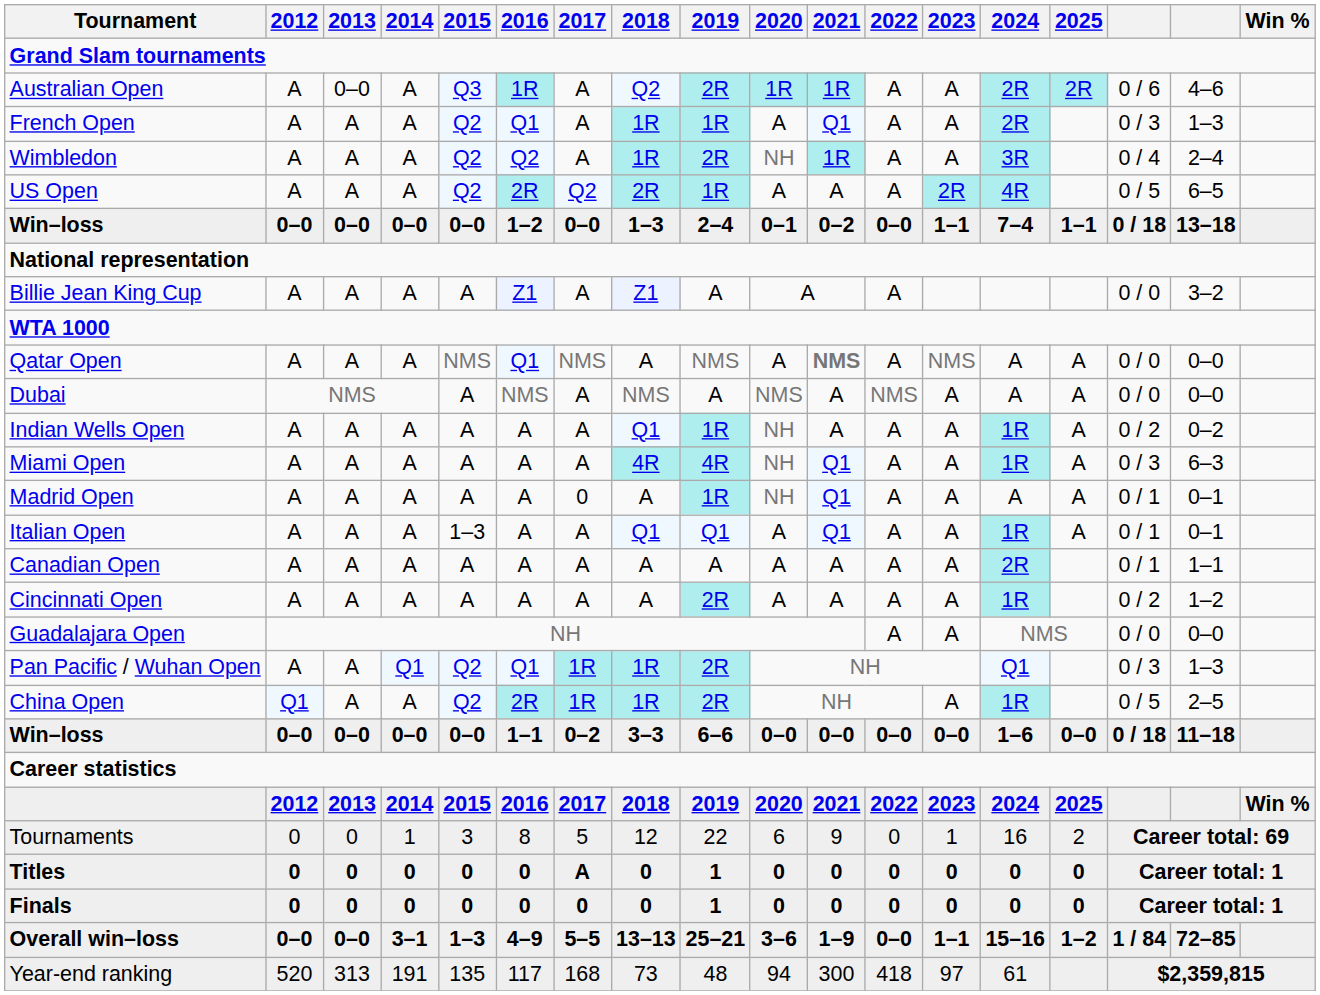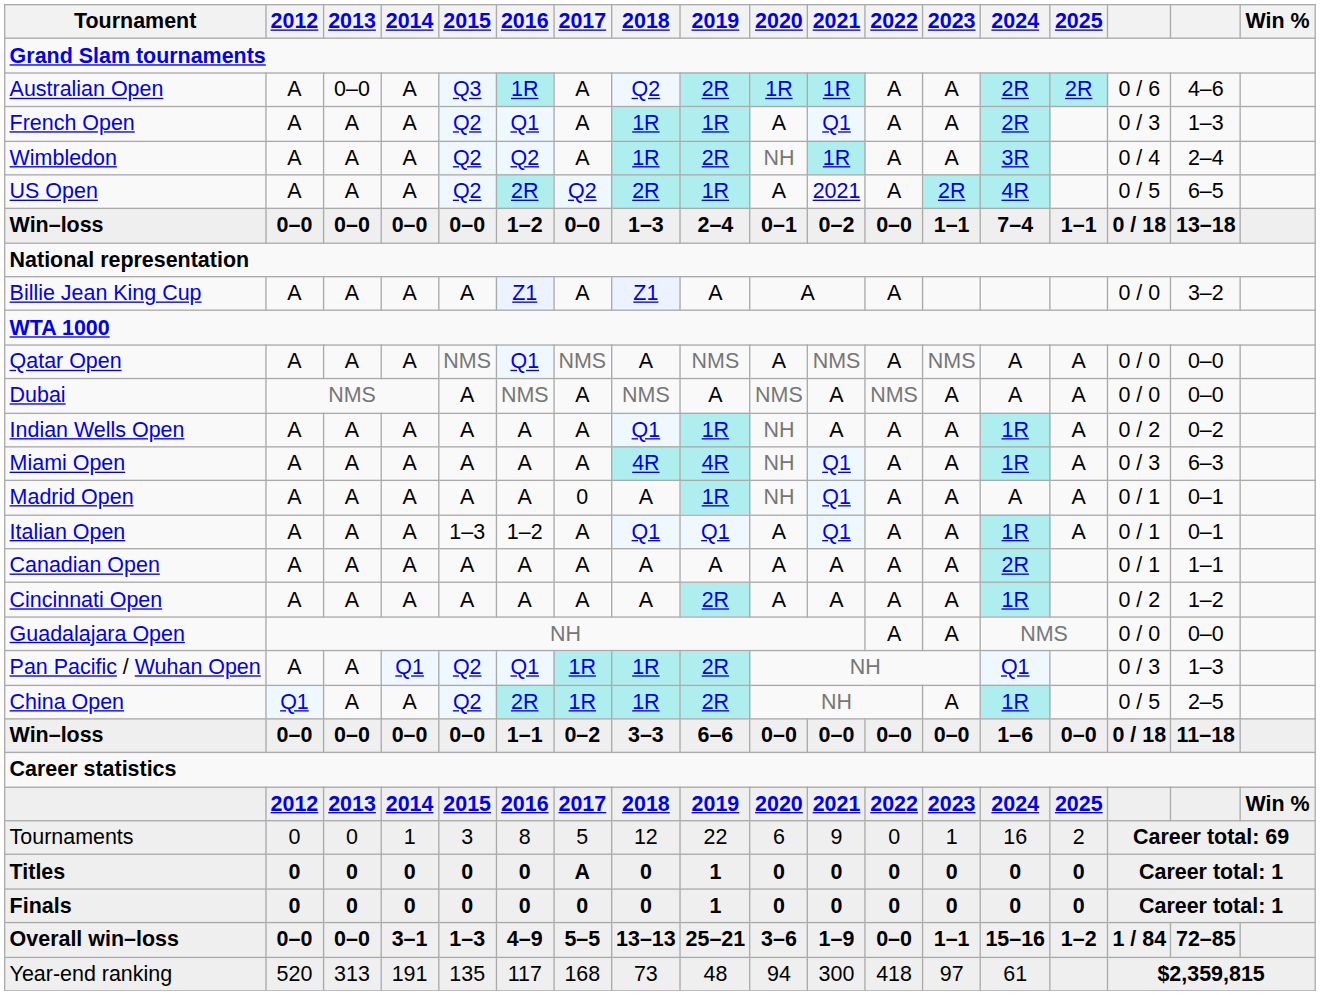 <table class=wikitable style=text-align:center>
 <tr>
 <th>Tournament</th>
 <th><a href='#'>2012</a></th>
 <th><a href='#'>2013</a></th>
 <th><a href='#'>2014</a></th>
 <th><a href='#'>2015</a></th>
 <th><a href='#'>2016</a></th>
 <th><a href='#'>2017</a></th>
 <th><a href='#'>2018</a></th>
 <th><a href='#'>2019</a></th>
 <th><a href='#'>2020</a></th>
 <th><a href='#'>2021</a></th>
 <th><a href='#'>2022</a></th>
 <th><a href='#'>2023</a></th>
 <th><a href='#'>2024</a></th>
 <th><a href='#'>2025</a></th>
 <th></th>
 <th></th>
 <th>Win %</th>
 </tr>
 <tr>
 <td colspan="18" style="text-align:left"><strong><a href='#'>Grand Slam tournaments</a></strong></td>
 </tr>
 <tr>
 <td style=text-align:left><a href='#'>Australian Open</a></td>
 <td>A</td>
 <td>0–0</td>
 <td>A</td>
 <td style=background:#f0f8ff><a href='#'>Q3</a></td>
 <td style=background:#afeeee><a href='#'>1R</a></td>
 <td>A</td>
 <td style=background:#f0f8ff><a href='#'>Q2</a></td>
 <td style=background:#afeeee><a href='#'>2R</a></td>
 <td style=background:#afeeee><a href='#'>1R</a></td>
 <td style=background:#afeeee><a href='#'>1R</a></td>
 <td>A</td>
 <td>A</td>
 <td style=background:#afeeee><a href='#'>2R</a></td>
 <td style=background:#afeeee><a href='#'>2R</a></td>
 <td>0 / 6</td>
 <td>4–6</td>
 <td></td>
 </tr>
 <tr>
 <td style=text-align:left><a href='#'>French Open</a></td>
 <td>A</td>
 <td>A</td>
 <td>A</td>
 <td style=background:#f0f8ff><a href='#'>Q2</a></td>
 <td style=background:#f0f8ff><a href='#'>Q1</a></td>
 <td>A</td>
 <td style=background:#afeeee><a href='#'>1R</a></td>
 <td style=background:#afeeee><a href='#'>1R</a></td>
 <td>A</td>
 <td style=background:#f0f8ff><a href='#'>Q1</a></td>
 <td>A</td>
 <td>A</td>
 <td style=background:#afeeee><a href='#'>2R</a></td>
 <td></td>
 <td>0 / 3</td>
 <td>1–3</td>
 <td></td>
 </tr>
 <tr>
 <td style=text-align:left><a href='#'>Wimbledon</a></td>
 <td>A</td>
 <td>A</td>
 <td>A</td>
 <td style=background:#f0f8ff><a href='#'>Q2</a></td>
 <td style=background:#f0f8ff><a href='#'>Q2</a></td>
 <td>A</td>
 <td style=background:#afeeee><a href='#'>1R</a></td>
 <td style=background:#afeeee><a href='#'>2R</a></td>
 <td style=color:#767676>NH</td>
 <td style=background:#afeeee><a href='#'>1R</a></td>
 <td>A</td>
 <td>A</td>
 <td style=background:#afeeee><a href='#'>3R</a></td>
 <td></td>
 <td>0 / 4</td>
 <td>2–4</td>
 <td></td>
 </tr>
 <tr>
 <td style=text-align:left><a href='#'>US Open</a></td>
 <td>A</td>
 <td>A</td>
 <td>A</td>
 <td style=background:#f0f8ff><a href='#'>Q2</a></td>
 <td style=background:#afeeee><a href='#'>2R</a></td>
 <td style=background:#f0f8ff><a href='#'>Q2</a></td>
 <td style=background:#afeeee><a href='#'>2R</a></td>
 <td style=background:#afeeee><a href='#'>1R</a></td>
 <td>A</td>
-<td>A</td>
+<td><a href='#'>2021</a></td>
 <td>A</td>
 <td style=background:#afeeee><a href='#'>2R</a></td>
 <td style=background:#afeeee><a href='#'>4R</a></td>
 <td></td>
 <td>0 / 5</td>
 <td>6–5</td>
 <td></td>
 </tr>
 <tr style=background:#efefef;font-weight:bold>
 <td style=text-align:left>Win–loss</td>
 <td>0–0</td>
 <td>0–0</td>
 <td>0–0</td>
 <td>0–0</td>
 <td>1–2</td>
 <td>0–0</td>
 <td>1–3</td>
 <td>2–4</td>
 <td>0–1</td>
 <td>0–2</td>
 <td>0–0</td>
 <td>1–1</td>
 <td>7–4</td>
 <td>1–1</td>
 <td>0 / 18</td>
 <td>13–18</td>
 <td></td>
 </tr>
 <tr>
 <td colspan="18" style="text-align:left"><strong>National representation</strong></td>
 </tr>
 <tr>
 <td style=text-align:left><a href='#'>Billie Jean King Cup</a></td>
 <td>A</td>
 <td>A</td>
 <td>A</td>
 <td>A</td>
 <td style=background:#ecf2ff><a href='#'>Z1</a></td>
 <td>A</td>
 <td style=background:#ecf2ff><a href='#'>Z1</a></td>
 <td>A</td>
 <td colspan=2>A</td>
 <td>A</td>
 <td></td>
 <td></td>
 <td></td>
 <td>0 / 0</td>
 <td>3–2</td>
 <td></td>
 </tr>
 <tr>
 <td colspan="18" style="text-align:left"><strong><a href='#'>WTA 1000</a></strong></td>
 </tr>
 <tr>
 <td style=text-align:left><a href='#'>Qatar Open</a></td>
 <td>A</td>
 <td>A</td>
 <td>A</td>
 <td style=color:#767676>NMS</td>
 <td style=background:#f0f8ff><a href='#'>Q1</a></td>
 <td style=color:#767676>NMS</td>
 <td>A</td>
 <td style=color:#767676>NMS</td>
 <td>A</td>
-<td style=color:#767676><strong>NMS</strong></td>
+<td style=color:#767676>NMS</td>
 <td>A</td>
 <td style=color:#767676>NMS</td>
 <td>A</td>
 <td>A</td>
 <td>0 / 0</td>
 <td>0–0</td>
 <td></td>
 </tr>
 <tr>
 <td style=text-align:left><a href='#'>Dubai</a></td>
 <td colspan="3" style=color:#767676>NMS</td>
 <td>A</td>
 <td style=color:#767676>NMS</td>
 <td>A</td>
 <td style=color:#767676>NMS</td>
 <td>A</td>
 <td style=color:#767676>NMS</td>
 <td>A</td>
 <td style=color:#767676>NMS</td>
 <td>A</td>
 <td>A</td>
 <td>A</td>
 <td>0 / 0</td>
 <td>0–0</td>
 <td></td>
 </tr>
 <tr>
 <td style=text-align:left><a href='#'>Indian Wells Open</a></td>
 <td>A</td>
 <td>A</td>
 <td>A</td>
 <td>A</td>
 <td>A</td>
 <td>A</td>
 <td style=background:#f0f8ff><a href='#'>Q1</a></td>
 <td style=background:#afeeee><a href='#'>1R</a></td>
 <td style=color:#767676>NH</td>
 <td>A</td>
 <td>A</td>
 <td>A</td>
 <td style=background:#afeeee><a href='#'>1R</a></td>
 <td>A</td>
 <td>0 / 2</td>
 <td>0–2</td>
 <td></td>
 </tr>
 <tr>
 <td style=text-align:left><a href='#'>Miami Open</a></td>
 <td>A</td>
 <td>A</td>
 <td>A</td>
 <td>A</td>
 <td>A</td>
 <td>A</td>
 <td style=background:#afeeee><a href='#'>4R</a></td>
 <td style=background:#afeeee><a href='#'>4R</a></td>
 <td style=color:#767676>NH</td>
 <td style=background:#f0f8ff><a href='#'>Q1</a></td>
 <td>A</td>
 <td>A</td>
 <td style=background:#afeeee><a href='#'>1R</a></td>
 <td>A</td>
 <td>0 / 3</td>
 <td>6–3</td>
 <td></td>
 </tr>
 <tr>
 <td style=text-align:left><a href='#'>Madrid Open</a></td>
 <td>A</td>
 <td>A</td>
 <td>A</td>
 <td>A</td>
 <td>A</td>
 <td>0</td>
 <td>A</td>
 <td style=background:#afeeee><a href='#'>1R</a></td>
 <td style=color:#767676>NH</td>
 <td style=background:#f0f8ff><a href='#'>Q1</a></td>
 <td>A</td>
 <td>A</td>
 <td>A</td>
 <td>A</td>
 <td>0 / 1</td>
 <td>0–1</td>
 <td></td>
 </tr>
 <tr>
 <td style=text-align:left><a href='#'>Italian Open</a></td>
 <td>A</td>
 <td>A</td>
 <td>A</td>
 <td>1–3</td>
-<td>A</td>
+<td>1–2</td>
 <td>A</td>
 <td style=background:#f0f8ff><a href='#'>Q1</a></td>
 <td style=background:#f0f8ff><a href='#'>Q1</a></td>
 <td>A</td>
 <td style=background:#f0f8ff><a href='#'>Q1</a></td>
 <td>A</td>
 <td>A</td>
 <td style=background:#afeeee><a href='#'>1R</a></td>
 <td>A</td>
 <td>0 / 1</td>
 <td>0–1</td>
 <td></td>
 </tr>
 <tr>
 <td style=text-align:left><a href='#'>Canadian Open</a></td>
 <td>A</td>
 <td>A</td>
 <td>A</td>
 <td>A</td>
 <td>A</td>
 <td>A</td>
 <td>A</td>
 <td>A</td>
 <td>A</td>
 <td>A</td>
 <td>A</td>
 <td>A</td>
 <td bgcolor=afeeee><a href='#'>2R</a></td>
 <td></td>
 <td>0 / 1</td>
 <td>1–1</td>
 <td></td>
 </tr>
 <tr>
 <td style=text-align:left><a href='#'>Cincinnati Open</a></td>
 <td>A</td>
 <td>A</td>
 <td>A</td>
 <td>A</td>
 <td>A</td>
 <td>A</td>
 <td>A</td>
 <td style=background:#afeeee><a href='#'>2R</a></td>
 <td>A</td>
 <td>A</td>
 <td>A</td>
 <td>A</td>
 <td style=background:#afeeee><a href='#'>1R</a></td>
 <td></td>
 <td>0 / 2</td>
 <td>1–2</td>
 <td></td>
 </tr>
 <tr>
 <td style=text-align:left><a href='#'>Guadalajara Open</a></td>
 <td colspan=10 style=color:#767676>NH</td>
 <td>A</td>
 <td>A</td>
 <td colspan=2 style=color:#767676>NMS</td>
 <td>0 / 0</td>
 <td>0–0</td>
 <td></td>
 </tr>
 <tr>
 <td style=text-align:left><a href='#'>Pan Pacific</a> / <a href='#'>Wuhan Open</a></td>
 <td>A</td>
 <td>A</td>
 <td style=background:#f0f8ff><a href='#'>Q1</a></td>
 <td style=background:#f0f8ff><a href='#'>Q2</a></td>
 <td style=background:#f0f8ff><a href='#'>Q1</a></td>
 <td style=background:#afeeee><a href='#'>1R</a></td>
 <td style=background:#afeeee><a href='#'>1R</a></td>
 <td style=background:#afeeee><a href='#'>2R</a></td>
 <td colspan=4 style=color:#767676>NH</td>
 <td style=background:#f0f8ff><a href='#'>Q1</a></td>
 <td></td>
 <td>0 / 3</td>
 <td>1–3</td>
 <td></td>
 </tr>
 <tr>
 <td style=text-align:left><a href='#'>China Open</a></td>
 <td style=background:#f0f8ff><a href='#'>Q1</a></td>
 <td>A</td>
 <td>A</td>
 <td style=background:#f0f8ff><a href='#'>Q2</a></td>
 <td style=background:#afeeee><a href='#'>2R</a></td>
 <td style=background:#afeeee><a href='#'>1R</a></td>
 <td style=background:#afeeee><a href='#'>1R</a></td>
 <td style=background:#afeeee><a href='#'>2R</a></td>
 <td colspan=3 style=color:#767676>NH</td>
 <td>A</td>
 <td style=background:#afeeee><a href='#'>1R</a></td>
 <td></td>
 <td>0 / 5</td>
 <td>2–5</td>
 <td></td>
 </tr>
 <tr style=background:#efefef;font-weight:bold>
 <td style=text-align:left>Win–loss</td>
 <td>0–0</td>
 <td>0–0</td>
 <td>0–0</td>
 <td>0–0</td>
 <td>1–1</td>
 <td>0–2</td>
 <td>3–3</td>
 <td>6–6</td>
 <td>0–0</td>
 <td>0–0</td>
 <td>0–0</td>
 <td>0–0</td>
 <td>1–6</td>
 <td>0–0</td>
 <td>0 / 18</td>
 <td>11–18</td>
 <td></td>
 </tr>
 <tr>
 <td colspan="18" style="text-align:left;"><strong>Career statistics</strong></td>
 </tr>
 <tr style=background:#efefef;font-weight:bold>
 <td></td>
 <td><a href='#'>2012</a></td>
 <td><a href='#'>2013</a></td>
 <td><a href='#'>2014</a></td>
 <td><a href='#'>2015</a></td>
 <td><a href='#'>2016</a></td>
 <td><a href='#'>2017</a></td>
 <td><a href='#'>2018</a></td>
 <td><a href='#'>2019</a></td>
 <td><a href='#'>2020</a></td>
 <td><a href='#'>2021</a></td>
 <td><a href='#'>2022</a></td>
 <td><a href='#'>2023</a></td>
 <td><a href='#'>2024</a></td>
 <td><a href='#'>2025</a></td>
 <td></td>
 <td></td>
 <td>Win %</td>
 </tr>
 <tr style=background:#efefef>
 <td style=text-align:left>Tournaments</td>
 <td>0</td>
 <td>0</td>
 <td>1</td>
 <td>3</td>
 <td>8</td>
 <td>5</td>
 <td>12</td>
 <td>22</td>
 <td>6</td>
 <td>9</td>
 <td>0</td>
 <td>1</td>
 <td>16</td>
 <td>2</td>
 <td colspan="3"><strong>Career total: 69</strong></td>
 </tr>
 <tr style=background:#efefef;font-weight:bold>
 <td style=text-align:left>Titles</td>
 <td>0</td>
 <td>0</td>
 <td>0</td>
 <td>0</td>
 <td>0</td>
 <td>A</td>
 <td>0</td>
 <td>1</td>
 <td>0</td>
 <td>0</td>
 <td>0</td>
 <td>0</td>
 <td>0</td>
 <td>0</td>
 <td colspan="3">Career total: 1</td>
 </tr>
 <tr style=background:#efefef;font-weight:bold>
 <td style=text-align:left>Finals</td>
 <td>0</td>
 <td>0</td>
 <td>0</td>
 <td>0</td>
 <td>0</td>
 <td>0</td>
 <td>0</td>
 <td>1</td>
 <td>0</td>
 <td>0</td>
 <td>0</td>
 <td>0</td>
 <td>0</td>
 <td>0</td>
 <td colspan="3">Career total: 1</td>
 </tr>
 <tr style=background:#efefef;font-weight:bold>
 <td style=text-align:left>Overall win–loss</td>
 <td>0–0</td>
 <td>0–0</td>
 <td>3–1</td>
 <td>1–3</td>
 <td>4–9</td>
 <td>5–5</td>
 <td>13–13</td>
 <td>25–21</td>
 <td>3–6</td>
 <td>1–9</td>
 <td>0–0</td>
 <td>1–1</td>
 <td>15–16</td>
 <td>1–2</td>
 <td>1 / 84</td>
 <td>72–85</td>
 <td></td>
 </tr>
 <tr style=background:#efefef>
 <td style=text-align:left>Year-end ranking</td>
 <td>520</td>
 <td>313</td>
 <td>191</td>
 <td>135</td>
 <td>117</td>
 <td>168</td>
 <td>73</td>
 <td>48</td>
 <td>94</td>
 <td>300</td>
 <td>418</td>
 <td>97</td>
 <td>61</td>
 <td></td>
 <td colspan="3"><strong>$2,359,815</strong></td>
 </tr>
 </table>
